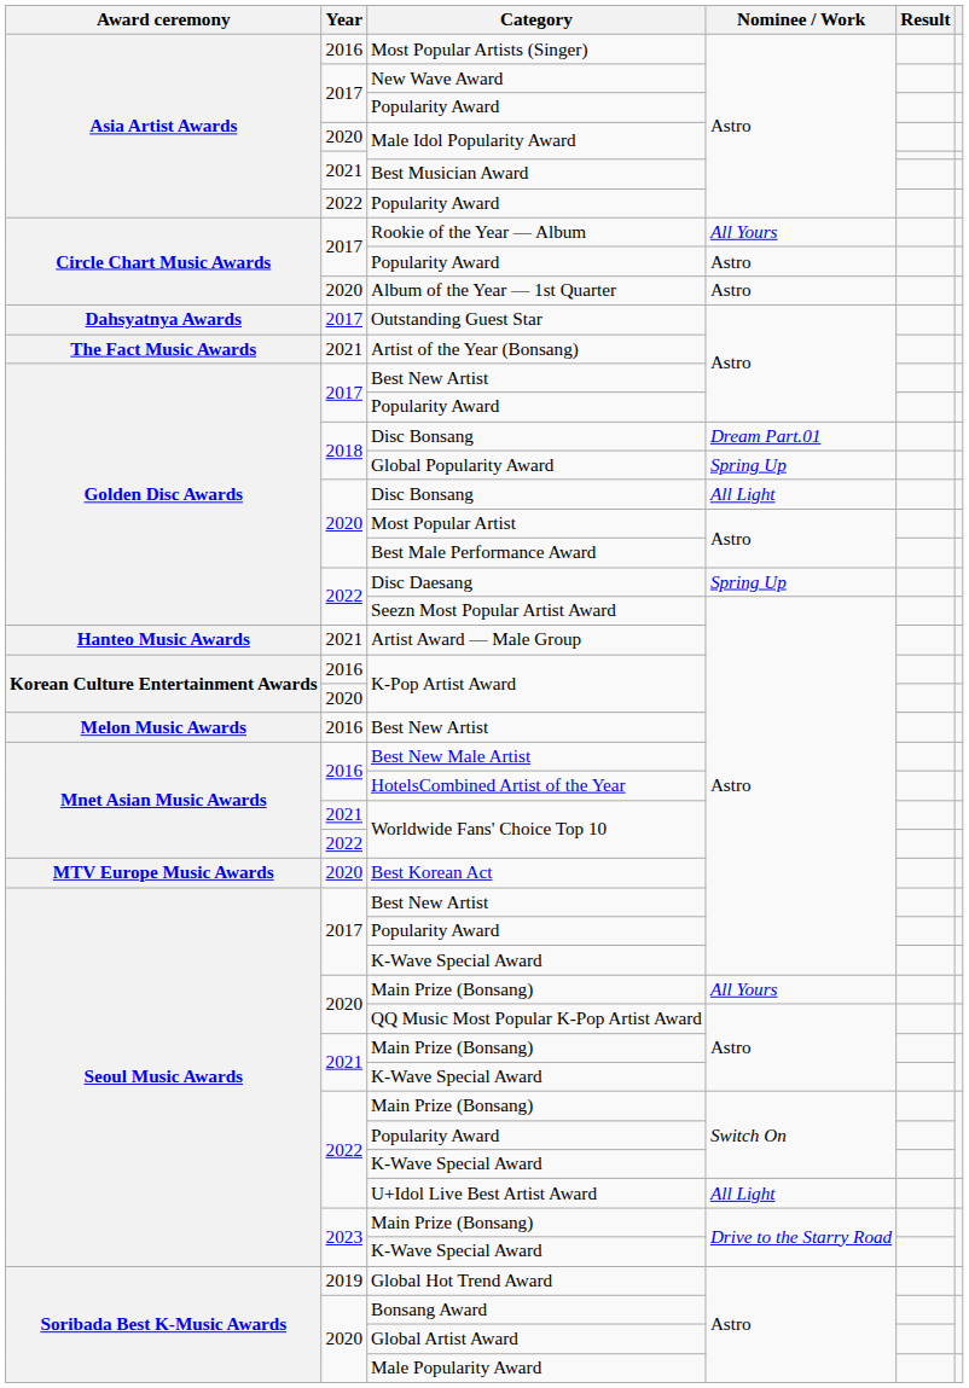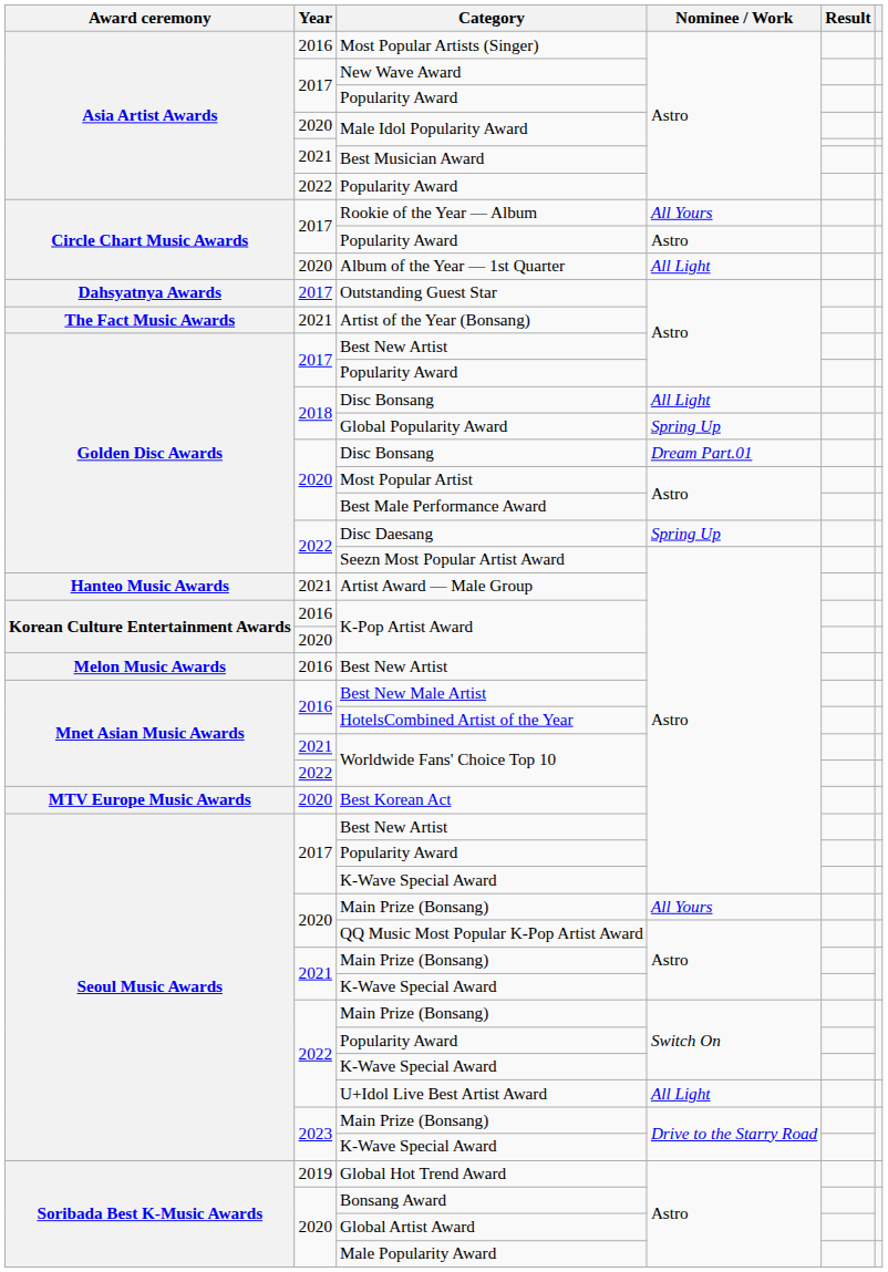 <table class="wikitable sortable plainrowheaders">
 <tr>
 <th scope="col">Award ceremony</th>
 <th scope="col">Year</th>
 <th scope="col">Category</th>
 <th scope="col">Nominee / Work</th>
 <th scope="col">Result</th>
 <th scope="col" class="unsortable"></th>
 </tr>
 <tr>
 <th scope="row" rowspan="7"><a href='#'>Asia Artist Awards</a></th>
 <td align="center">2016</td>
 <td>Most Popular Artists (Singer)</td>
 <td rowspan="7">Astro</td>
 <td></td>
 <td align="center"></td>
 </tr>
 <tr>
 <td rowspan="2" align="center">2017</td>
 <td>New Wave Award</td>
 <td></td>
 <td align="center"></td>
 </tr>
 <tr>
 <td>Popularity Award</td>
 <td></td>
 <td align="center"></td>
 </tr>
 <tr>
 <td align="center">2020</td>
 <td rowspan="2">Male Idol Popularity Award</td>
 <td></td>
 <td align="center"></td>
 </tr>
 <tr>
 <td rowspan="2" align="center">2021</td>
 <td></td>
 <td align="center"></td>
 </tr>
 <tr>
 <td>Best Musician Award</td>
 <td></td>
 <td align="center"></td>
 </tr>
 <tr>
 <td align="center">2022</td>
 <td>Popularity Award</td>
 <td></td>
 <td align="center"></td>
 </tr>
 <tr>
 <th scope="row" rowspan="3"><a href='#'>Circle Chart Music Awards</a></th>
 <td rowspan="2" align="center">2017</td>
 <td>Rookie of the Year — Album</td>
 <td><em><a href='#'>All Yours</a></em></td>
 <td></td>
 <td align="center"></td>
 </tr>
 <tr>
 <td>Popularity Award</td>
 <td>Astro</td>
 <td></td>
 <td align="center"></td>
 </tr>
 <tr>
 <td align="center">2020</td>
 <td>Album of the Year — 1st Quarter</td>
-<td>Astro</td>
+<td><em><a href='#'>All Light</a></em></td>
 <td></td>
 <td align="center"></td>
 </tr>
 <tr>
 <th scope="row"><a href='#'>Dahsyatnya Awards</a></th>
 <td align="center"><a href='#'>2017</a></td>
 <td>Outstanding Guest Star</td>
 <td rowspan="4">Astro</td>
 <td></td>
 <td align="center"></td>
 </tr>
 <tr>
 <th scope="row"><a href='#'>The Fact Music Awards</a></th>
 <td align="center">2021</td>
 <td>Artist of the Year (Bonsang)</td>
 <td></td>
 <td align="center"></td>
 </tr>
 <tr>
 <th scope="row" rowspan="9"><a href='#'>Golden Disc Awards</a></th>
 <td rowspan="2" align="center"><a href='#'>2017</a></td>
 <td>Best New Artist</td>
 <td></td>
 <td align="center"></td>
 </tr>
 <tr>
 <td>Popularity Award</td>
 <td></td>
 <td align="center"></td>
 </tr>
 <tr>
 <td rowspan="2" align="center"><a href='#'>2018</a></td>
 <td>Disc Bonsang</td>
-<td><em><a href='#'>Dream Part.01</a></em></td>
+<td><em><a href='#'>All Light</a></em></td>
 <td></td>
 <td align="center"></td>
 </tr>
 <tr>
 <td>Global Popularity Award</td>
 <td><em><a href='#'>Spring Up</a></em></td>
 <td></td>
 <td align="center"></td>
 </tr>
 <tr>
 <td rowspan="3" align="center"><a href='#'>2020</a></td>
 <td>Disc Bonsang</td>
-<td><em><a href='#'>All Light</a></em></td>
+<td><em><a href='#'>Dream Part.01</a></em></td>
 <td></td>
 <td align="center"></td>
 </tr>
 <tr>
 <td>Most Popular Artist</td>
 <td rowspan="2">Astro</td>
 <td></td>
 <td align="center"></td>
 </tr>
 <tr>
 <td>Best Male Performance Award</td>
 <td></td>
 <td align="center"></td>
 </tr>
 <tr>
 <td rowspan="2" align="center"><a href='#'>2022</a></td>
 <td>Disc Daesang</td>
 <td><em><a href='#'>Spring Up</a></em></td>
 <td></td>
 <td align="center"></td>
 </tr>
 <tr>
 <td>Seezn Most Popular Artist Award</td>
 <td rowspan="13">Astro</td>
 <td></td>
 <td align="center"></td>
 </tr>
 <tr>
 <th scope="row"><a href='#'>Hanteo Music Awards</a></th>
 <td align="center">2021</td>
 <td>Artist Award — Male Group</td>
 <td></td>
 <td align="center"></td>
 </tr>
 <tr>
 <th scope="row" rowspan="2">Korean Culture Entertainment Awards</th>
 <td align="center">2016</td>
 <td rowspan="2">K-Pop Artist Award</td>
 <td></td>
 <td align="center"></td>
 </tr>
 <tr>
 <td align="center">2020</td>
 <td></td>
 <td align="center"></td>
 </tr>
 <tr>
 <th scope="row"><a href='#'>Melon Music Awards</a></th>
 <td align="center">2016</td>
 <td>Best New Artist</td>
 <td></td>
 <td align="center"></td>
 </tr>
 <tr>
 <th scope="row" rowspan="4"><a href='#'>Mnet Asian Music Awards</a></th>
 <td rowspan="2" align="center"><a href='#'>2016</a></td>
 <td><a href='#'>Best New Male Artist</a></td>
 <td></td>
 <td align="center"></td>
 </tr>
 <tr>
 <td><a href='#'>HotelsCombined Artist of the Year</a></td>
 <td></td>
 <td align="center"></td>
 </tr>
 <tr>
 <td align="center"><a href='#'>2021</a></td>
 <td rowspan="2">Worldwide Fans' Choice Top 10</td>
 <td></td>
 <td align="center"></td>
 </tr>
 <tr>
 <td align="center"><a href='#'>2022</a></td>
 <td></td>
 <td align="center"></td>
 </tr>
 <tr>
 <th scope="row"><a href='#'>MTV Europe Music Awards</a></th>
 <td align="center"><a href='#'>2020</a></td>
 <td><a href='#'>Best Korean Act</a></td>
 <td></td>
 <td align="center"></td>
 </tr>
 <tr>
 <th scope="row" rowspan="13"><a href='#'>Seoul Music Awards</a></th>
 <td rowspan="3" align="center">2017</td>
 <td>Best New Artist</td>
 <td></td>
 <td align="center"></td>
 </tr>
 <tr>
 <td>Popularity Award</td>
 <td></td>
 <td align="center"></td>
 </tr>
 <tr>
 <td>K-Wave Special Award</td>
 <td></td>
 <td align="center"></td>
 </tr>
 <tr>
 <td rowspan="2" align="center">2020</td>
 <td>Main Prize (Bonsang)</td>
 <td><em><a href='#'>All Yours</a></em></td>
 <td></td>
 <td align="center"></td>
 </tr>
 <tr>
 <td>QQ Music Most Popular K-Pop Artist Award</td>
 <td rowspan="3">Astro</td>
 <td></td>
 <td align="center"></td>
 </tr>
 <tr>
 <td rowspan="2" align="center"><a href='#'>2021</a></td>
 <td>Main Prize (Bonsang)</td>
 <td></td>
 <td rowspan="2" align="center"></td>
 </tr>
 <tr>
 <td>K-Wave Special Award</td>
 <td></td>
 </tr>
 <tr>
 <td rowspan="4" align="center"><a href='#'>2022</a></td>
 <td>Main Prize (Bonsang)</td>
 <td rowspan="3"><em>Switch On</em></td>
 <td></td>
 <td align="center" rowspan="3"></td>
 </tr>
 <tr>
 <td>Popularity Award</td>
 <td></td>
 </tr>
 <tr>
 <td>K-Wave Special Award</td>
 <td></td>
 </tr>
 <tr>
 <td>U+Idol Live Best Artist Award</td>
 <td><em><a href='#'>All Light</a></em></td>
 <td></td>
 <td align="center"></td>
 </tr>
 <tr>
 <td rowspan="2" align="center"><a href='#'>2023</a></td>
 <td>Main Prize (Bonsang)</td>
 <td rowspan="2"><em><a href='#'>Drive to the Starry Road</a></em></td>
 <td></td>
 <td rowspan="2" align="center"></td>
 </tr>
 <tr>
 <td>K-Wave Special Award</td>
 <td></td>
 </tr>
 <tr>
 <th scope="row" rowspan="4"><a href='#'>Soribada Best K-Music Awards</a></th>
 <td align="center">2019</td>
 <td>Global Hot Trend Award</td>
 <td rowspan="4">Astro</td>
 <td></td>
 <td align="center"></td>
 </tr>
 <tr>
 <td rowspan="3" align="center">2020</td>
 <td>Bonsang Award</td>
 <td></td>
 <td rowspan="2" align="center"></td>
 </tr>
 <tr>
 <td>Global Artist Award</td>
 <td></td>
 </tr>
 <tr>
 <td>Male Popularity Award</td>
 <td></td>
 <td align="center"></td>
 </tr>
 </table>
